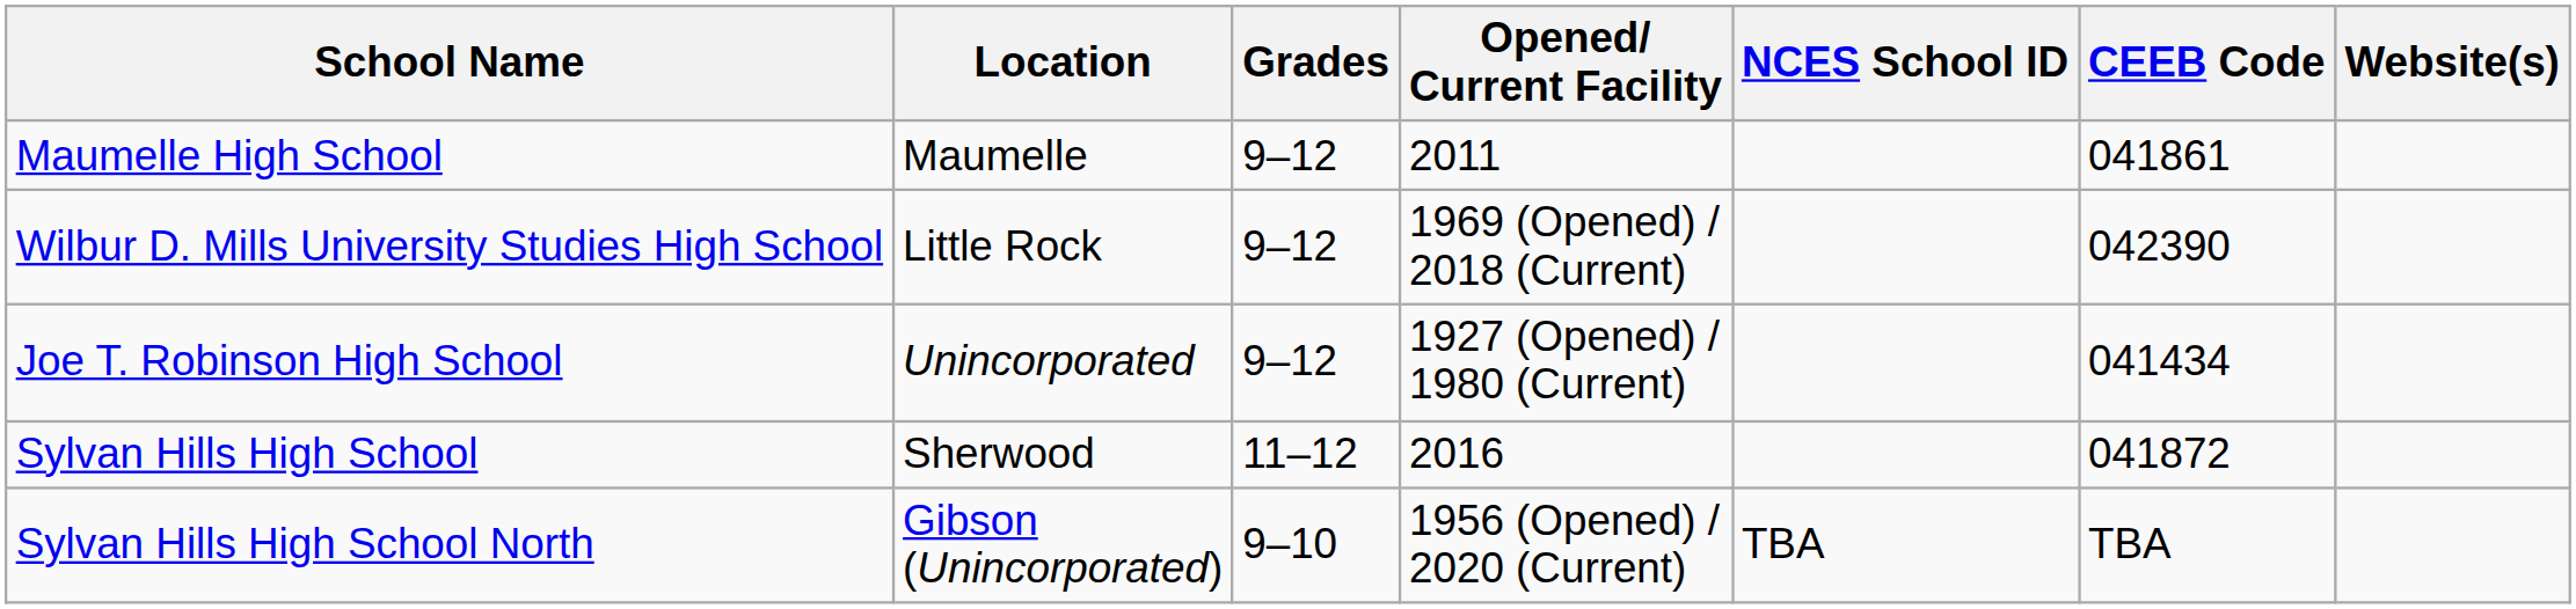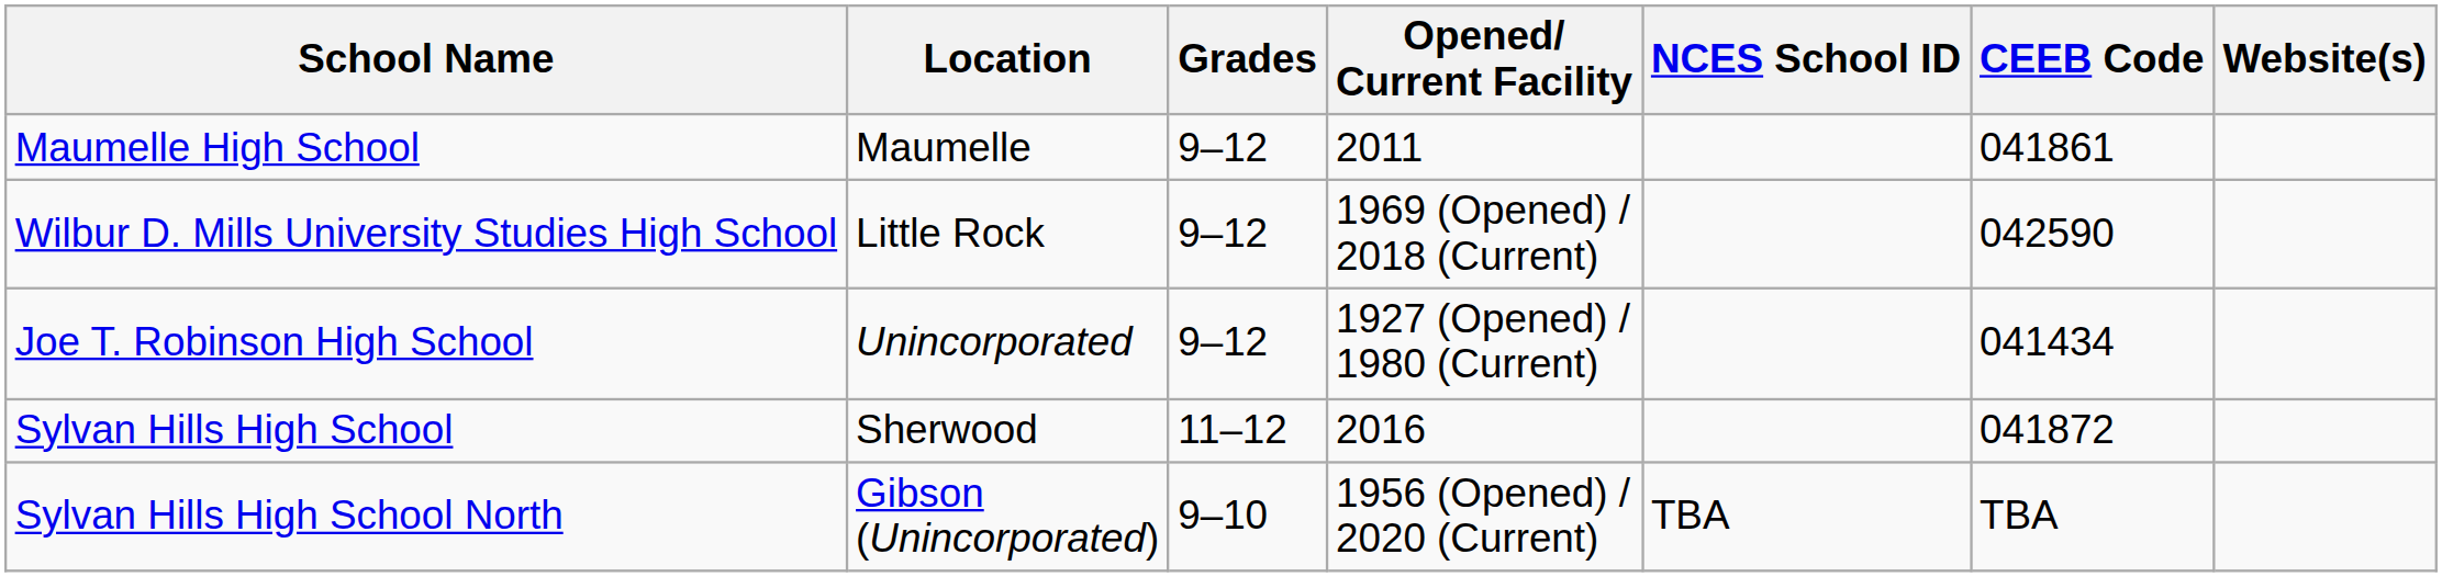 <table class="wikitable sortable" border="1">
 <tr>
 <th scope="col">School Name</th>
 <th scope="col">Location</th>
 <th scope="col">Grades</th>
 <th scope="col">Opened/<br>Current Facility</th>
 <th scope="col"><a href='#'>NCES</a> School ID</th>
 <th scope="col"><a href='#'>CEEB</a> Code</th>
 <th scope="col" class="unsortable">Website(s)</th>
 </tr>
 <tr>
 <td><a href='#'>Maumelle High School</a></td>
 <td>Maumelle</td>
 <td>9–12</td>
 <td>2011</td>
 <td></td>
 <td>041861</td>
 <td></td>
 </tr>
 <tr>
 <td><a href='#'>Wilbur D. Mills University Studies High School</a></td>
 <td>Little Rock</td>
 <td>9–12</td>
 <td>1969 (Opened) /<br>2018 (Current)</td>
 <td></td>
-<td>042390</td>
+<td>042590</td>
 <td><br></td>
 </tr>
 <tr>
 <td><a href='#'>Joe T. Robinson High School</a></td>
 <td><em>Unincorporated</em></td>
 <td>9–12</td>
 <td>1927 (Opened) /<br>1980 (Current)</td>
 <td></td>
 <td>041434</td>
 <td><br></td>
 </tr>
 <tr>
 <td><a href='#'>Sylvan Hills High School</a></td>
 <td>Sherwood</td>
 <td>11–12</td>
 <td>2016</td>
 <td></td>
 <td>041872</td>
 <td></td>
 </tr>
 <tr>
 <td><a href='#'>Sylvan Hills High School North</a></td>
 <td><a href='#'>Gibson</a><br>(<em>Unincorporated</em>)</td>
 <td>9–10</td>
 <td>1956 (Opened) /<br>2020 (Current)</td>
 <td>TBA</td>
 <td>TBA</td>
 <td></td>
 </tr>
 </table>
